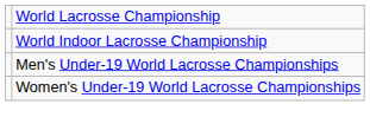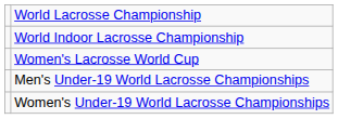 <table class="wikitable">
 <tr>
 <td></td>
 <td><a href='#'>World Lacrosse Championship</a></td>
 </tr>
 <tr>
 <td></td>
 <td><a href='#'>World Indoor Lacrosse Championship</a></td>
 </tr>
 <tr>
 <td></td>
+<td><a href='#'>Women's Lacrosse World Cup</a></td>
+</tr>
+<tr>
+<td></td>
 <td>Men's <a href='#'>Under-19 World Lacrosse Championships</a></td>
 </tr>
 <tr>
 <td></td>
 <td>Women's <a href='#'>Under-19 World Lacrosse Championships</a></td>
 </tr>
 </table>
